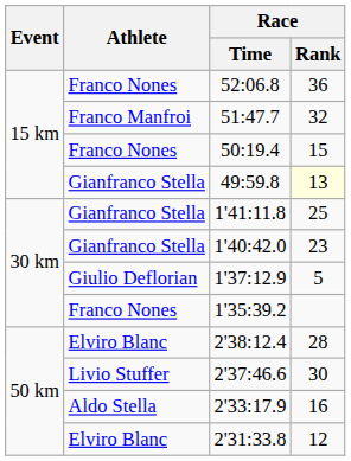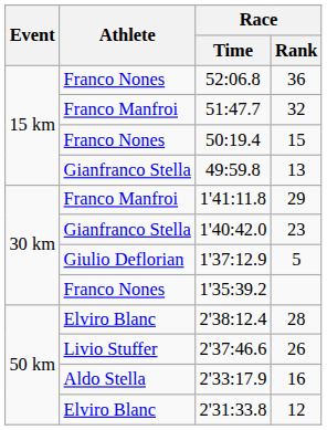 <table class="wikitable" border="1" style="font-size:90%">
 <tr>
 <th rowspan=2>Event</th>
 <th rowspan=2>Athlete</th>
 <th colspan=2>Race</th>
 </tr>
 <tr>
 <th>Time</th>
 <th>Rank</th>
 </tr>
 <tr>
 <td rowspan=4>15 km</td>
 <td><a href='#'>Franco Nones</a></td>
 <td align=center>52:06.8</td>
 <td align=center>36</td>
 </tr>
 <tr>
 <td><a href='#'>Franco Manfroi</a></td>
 <td align=center>51:47.7</td>
 <td align=center>32</td>
 </tr>
 <tr>
 <td><a href='#'>Franco Nones</a></td>
 <td align=center>50:19.4</td>
 <td align=center>15</td>
 </tr>
 <tr>
 <td><a href='#'>Gianfranco Stella</a></td>
 <td align=center>49:59.8</td>
-<td align=center style="background: lightyellow;">13</td>
+<td align=center>13</td>
 </tr>
 <tr>
 <td rowspan=4>30 km</td>
-<td><a href='#'>Gianfranco Stella</a></td>
+<td><a href='#'>Franco Manfroi</a></td>
 <td align=center>1'41:11.8</td>
-<td align=center>25</td>
+<td align=center>29</td>
 </tr>
 <tr>
 <td><a href='#'>Gianfranco Stella</a></td>
 <td align=center>1'40:42.0</td>
 <td align=center>23</td>
 </tr>
 <tr>
 <td><a href='#'>Giulio Deflorian</a></td>
 <td align=center>1'37:12.9</td>
 <td align=center>5</td>
 </tr>
 <tr>
 <td><a href='#'>Franco Nones</a></td>
 <td align=center>1'35:39.2</td>
 <td align=center></td>
 </tr>
 <tr>
 <td rowspan=4>50 km</td>
 <td><a href='#'>Elviro Blanc</a></td>
 <td align=center>2'38:12.4</td>
 <td align=center>28</td>
 </tr>
 <tr>
 <td><a href='#'>Livio Stuffer</a></td>
 <td align=center>2'37:46.6</td>
-<td align=center>30</td>
+<td align=center>26</td>
 </tr>
 <tr>
 <td><a href='#'>Aldo Stella</a></td>
 <td align=center>2'33:17.9</td>
 <td align=center>16</td>
 </tr>
 <tr>
 <td><a href='#'>Elviro Blanc</a></td>
 <td align=center>2'31:33.8</td>
 <td align=center>12</td>
 </tr>
 </table>
